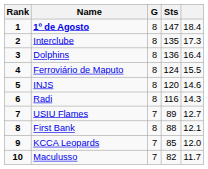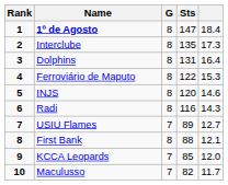 <table class="wikitable" style="text-align:center; font-size:90%;">
 <tr>
 <th width=10px>Rank</th>
 <th width=175px>Name</th>
 <th width=15px>G</th>
 <th width=10px>Sts</th>
 <th width=10px></th>
 </tr>
 <tr>
 <td><strong>1</strong></td>
 <td align=left> <strong><a href='#'>1º de Agosto</a></strong></td>
 <td>8</td>
 <td>147</td>
 <td>18.4</td>
 </tr>
 <tr>
 <td><strong>2</strong></td>
 <td align=left> <a href='#'>Interclube</a></td>
 <td>8</td>
 <td>135</td>
 <td>17.3</td>
 </tr>
 <tr>
 <td><strong>3</strong></td>
 <td align=left> <a href='#'>Dolphins</a></td>
 <td>8</td>
-<td>136</td>
+<td>131</td>
 <td>16.4</td>
 </tr>
 <tr>
 <td><strong>4</strong></td>
 <td align=left> <a href='#'>Ferroviário de Maputo</a></td>
 <td>8</td>
-<td>124</td>
-<td>15.5</td>
+<td>122</td>
+<td>15.3</td>
 </tr>
 <tr>
 <td><strong>5</strong></td>
 <td align=left> <a href='#'>INJS</a></td>
 <td>8</td>
 <td>120</td>
 <td>14.6</td>
 </tr>
 <tr>
 <td><strong>6</strong></td>
 <td align=left> <a href='#'>Radi</a></td>
 <td>8</td>
 <td>116</td>
 <td>14.3</td>
 </tr>
 <tr>
 <td><strong>7</strong></td>
 <td align=left> <a href='#'>USIU Flames</a></td>
 <td>7</td>
 <td>89</td>
 <td>12.7</td>
 </tr>
 <tr>
 <td><strong>8</strong></td>
 <td align=left> <a href='#'>First Bank</a></td>
 <td>8</td>
 <td>88</td>
 <td>12.1</td>
 </tr>
 <tr>
 <td><strong>9</strong></td>
 <td align=left> <a href='#'>KCCA Leopards</a></td>
 <td>7</td>
 <td>85</td>
 <td>12.0</td>
 </tr>
 <tr>
 <td><strong>10</strong></td>
 <td align=left> <a href='#'>Maculusso</a></td>
 <td>7</td>
 <td>82</td>
 <td>11.7</td>
 </tr>
 </table>
